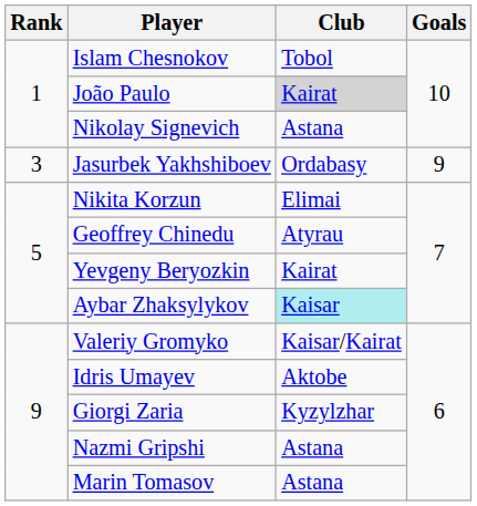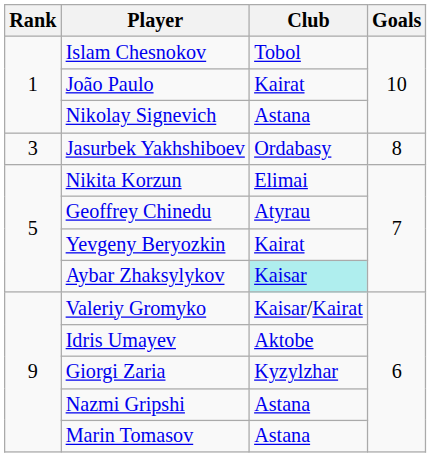 <table class="wikitable" style="text-align:center;">
 <tr>
 <th>Rank</th>
 <th>Player</th>
 <th>Club</th>
 <th>Goals</th>
 </tr>
 <tr>
 <td rowspan="3">1</td>
 <td align="left"> <a href='#'>Islam Chesnokov</a></td>
 <td align="left"><a href='#'>Tobol</a></td>
 <td rowspan="3">10</td>
 </tr>
 <tr>
 <td align="left"> <a href='#'>João Paulo</a></td>
-<td align="left" style="background: lightgrey;"><a href='#'>Kairat</a></td>
+<td align="left"><a href='#'>Kairat</a></td>
 </tr>
 <tr>
 <td align="left"> <a href='#'>Nikolay Signevich</a></td>
 <td align="left"><a href='#'>Astana</a></td>
 </tr>
 <tr>
 <td>3</td>
 <td align="left"> <a href='#'>Jasurbek Yakhshiboev</a></td>
 <td align="left"><a href='#'>Ordabasy</a></td>
-<td>9</td>
+<td>8</td>
 </tr>
 <tr>
 <td rowspan="4">5</td>
 <td align="left"> <a href='#'>Nikita Korzun</a></td>
 <td align="left"><a href='#'>Elimai</a></td>
 <td rowspan="4">7</td>
 </tr>
 <tr>
 <td align="left"> <a href='#'>Geoffrey Chinedu</a></td>
 <td align="left"><a href='#'>Atyrau</a></td>
 </tr>
 <tr>
 <td align="left"> <a href='#'>Yevgeny Beryozkin</a></td>
 <td align="left"><a href='#'>Kairat</a></td>
 </tr>
 <tr>
 <td align="left"> <a href='#'>Aybar Zhaksylykov</a></td>
 <td align="left" style="background: paleturquoise;"><a href='#'>Kaisar</a></td>
 </tr>
 <tr>
 <td rowspan="5">9</td>
 <td align="left"> <a href='#'>Valeriy Gromyko</a></td>
 <td align="left"><a href='#'>Kaisar</a>/<a href='#'>Kairat</a></td>
 <td rowspan="5">6</td>
 </tr>
 <tr>
 <td align="left"> <a href='#'>Idris Umayev</a></td>
 <td align="left"><a href='#'>Aktobe</a></td>
 </tr>
 <tr>
 <td align="left"> <a href='#'>Giorgi Zaria</a></td>
 <td align="left"><a href='#'>Kyzylzhar</a></td>
 </tr>
 <tr>
 <td align="left"> <a href='#'>Nazmi Gripshi</a></td>
 <td align="left"><a href='#'>Astana</a></td>
 </tr>
 <tr>
 <td align="left"> <a href='#'>Marin Tomasov</a></td>
 <td align="left"><a href='#'>Astana</a></td>
 </tr>
 </table>
